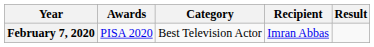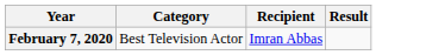 <table class="sortable wikitable">
 <tr>
 <th>Year</th>
-<th>Awards</th>
 <th>Category</th>
 <th>Recipient</th>
 <th>Result</th>
 </tr>
 <tr>
 <th>February 7, 2020</th>
-<td><a href='#'>PISA 2020</a></td>
 <td>Best Television Actor</td>
 <td><a href='#'>Imran Abbas</a></td>
 <td></td>
 </tr>
 </table>
